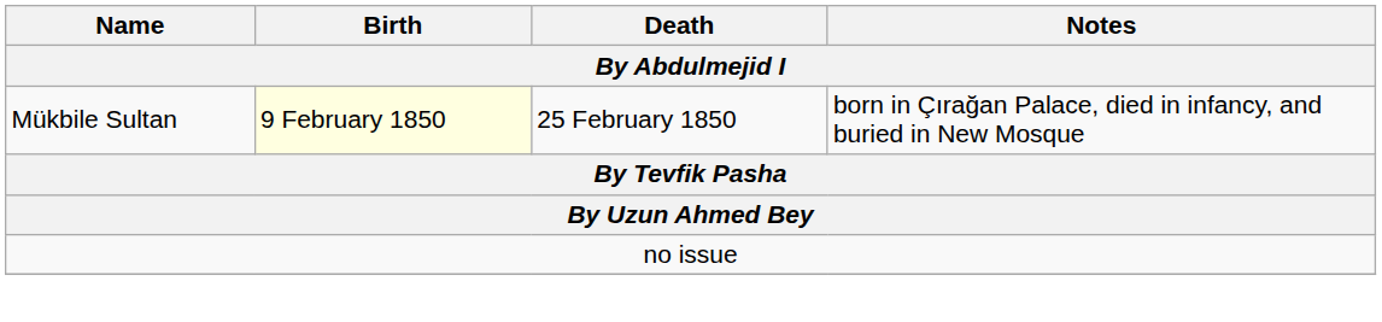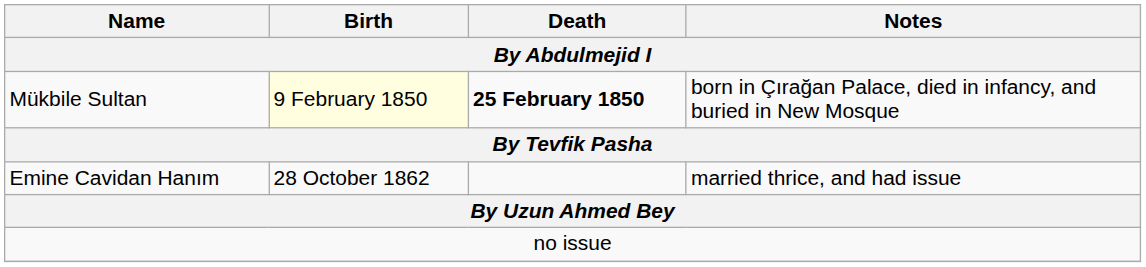 <table class="wikitable">
 <tr>
 <th>Name</th>
 <th>Birth</th>
 <th>Death</th>
 <th style="width:40%;">Notes</th>
 </tr>
 <tr>
 <th colspan="4"><strong><em>By Abdulmejid I</em></strong></th>
 </tr>
 <tr>
 <td>Mükbile Sultan</td>
 <td style="background: lightyellow;">9 February 1850</td>
-<td>25 February 1850</td>
+<td><strong>25 February 1850</strong></td>
 <td>born in Çırağan Palace, died in infancy, and buried in New Mosque</td>
 </tr>
 <tr>
 <th colspan="4"><strong><em>By Tevfik Pasha</em></strong></th>
+</tr>
+<tr>
+<td>Emine Cavidan Hanım</td>
+<td>28 October 1862</td>
+<td></td>
+<td>married thrice, and had issue</td>
 </tr>
 <tr>
 <th colspan="4"><strong><em>By Uzun Ahmed Bey</em></strong></th>
 </tr>
 <tr>
 <td colspan="4" style="text-align: center;">no issue</td>
 </tr>
 <tr>
 </tr>
 </table>
